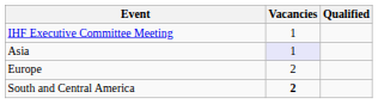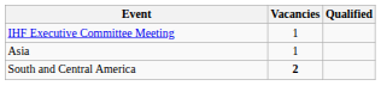 <table class="wikitable">
 <tr>
 <th width=350>Event</th>
 <th>Vacancies</th>
 <th>Qualified</th>
 </tr>
 <tr>
 <td><a href='#'>IHF Executive Committee Meeting</a></td>
 <td align=center>1</td>
 <td></td>
 </tr>
 <tr>
 <td>Asia</td>
-<td align=center style="background: lavender;">1</td>
+<td align=center>1</td>
 <td></td>
-</tr>
-<tr>
-<td>Europe</td>
-<td align=center>2</td>
-<td><br></td>
 </tr>
 <tr>
 <td>South and Central America</td>
 <td align=center><strong>2</strong></td>
 <td><br></td>
 </tr>
 </table>
